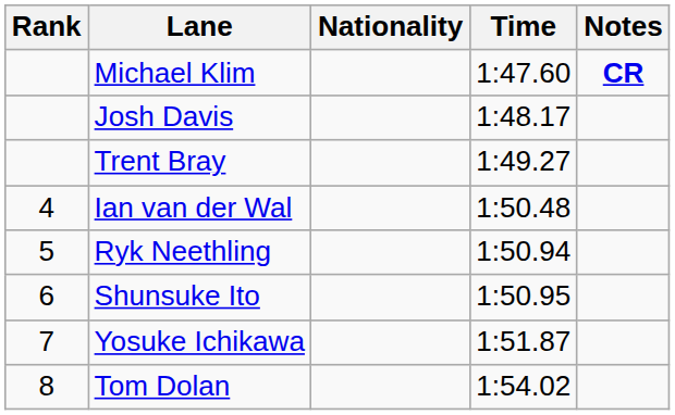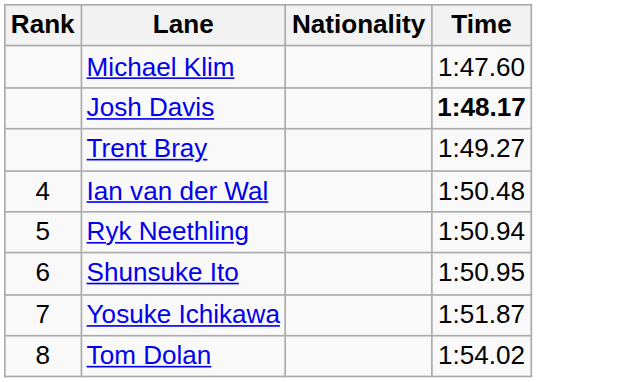 <table class="wikitable sortable" style="text-align:center">
 <tr>
 <th>Rank</th>
 <th>Lane</th>
 <th>Nationality</th>
 <th>Time</th>
-<th>Notes</th>
 </tr>
 <tr>
 <td></td>
 <td align=left><a href='#'>Michael Klim</a></td>
 <td align=left></td>
 <td>1:47.60</td>
-<td><strong><a href='#'>CR</a></strong></td>
 </tr>
 <tr>
 <td></td>
 <td align=left><a href='#'>Josh Davis</a></td>
 <td align=left></td>
-<td>1:48.17</td>
-<td></td>
+<td><strong>1:48.17</strong></td>
 </tr>
 <tr>
 <td></td>
 <td align=left><a href='#'>Trent Bray</a></td>
 <td align=left></td>
 <td>1:49.27</td>
-<td></td>
 </tr>
 <tr>
 <td>4</td>
 <td align=left><a href='#'>Ian van der Wal</a></td>
 <td align=left></td>
 <td>1:50.48</td>
-<td></td>
 </tr>
 <tr>
 <td>5</td>
 <td align=left><a href='#'>Ryk Neethling</a></td>
 <td align=left></td>
 <td>1:50.94</td>
-<td></td>
 </tr>
 <tr>
 <td>6</td>
 <td align=left><a href='#'>Shunsuke Ito</a></td>
 <td align=left></td>
 <td>1:50.95</td>
-<td></td>
 </tr>
 <tr>
 <td>7</td>
 <td align=left><a href='#'>Yosuke Ichikawa</a></td>
 <td align=left></td>
 <td>1:51.87</td>
-<td></td>
 </tr>
 <tr>
 <td>8</td>
 <td align=left><a href='#'>Tom Dolan</a></td>
 <td align=left></td>
 <td>1:54.02</td>
-<td></td>
 </tr>
 </table>
